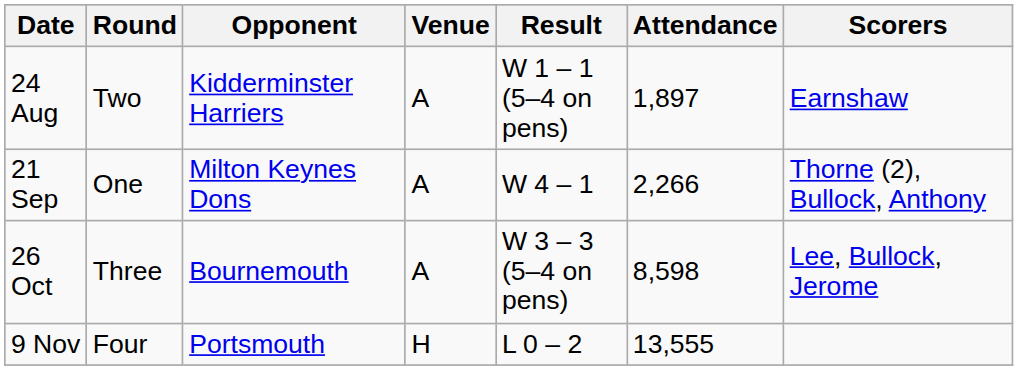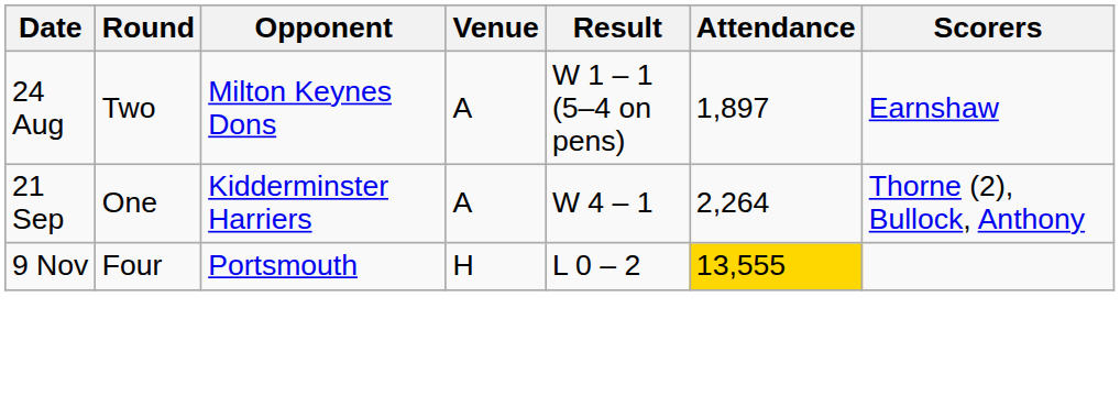 <table class="wikitable">
 <tr>
 <th>Date</th>
 <th>Round</th>
 <th>Opponent</th>
 <th>Venue</th>
 <th>Result</th>
 <th>Attendance</th>
 <th>Scorers</th>
 </tr>
 <tr>
 <td>24 Aug</td>
 <td>Two</td>
-<td><a href='#'>Kidderminster Harriers</a></td>
+<td><a href='#'>Milton Keynes Dons</a></td>
 <td>A</td>
 <td>W 1 – 1<br>(5–4 on pens)</td>
 <td>1,897</td>
 <td><a href='#'>Earnshaw</a></td>
 </tr>
 <tr>
 <td>21 Sep</td>
 <td>One</td>
-<td><a href='#'>Milton Keynes Dons</a></td>
+<td><a href='#'>Kidderminster Harriers</a></td>
 <td>A</td>
 <td>W 4 – 1</td>
-<td>2,266</td>
+<td>2,264</td>
 <td><a href='#'>Thorne</a> (2), <a href='#'>Bullock</a>, <a href='#'>Anthony</a></td>
-</tr>
-<tr>
-<td>26 Oct</td>
-<td>Three</td>
-<td><a href='#'>Bournemouth</a></td>
-<td>A</td>
-<td>W 3 – 3<br>(5–4 on pens)</td>
-<td>8,598</td>
-<td><a href='#'>Lee</a>, <a href='#'>Bullock</a>, <a href='#'>Jerome</a></td>
 </tr>
 <tr>
 <td>9 Nov</td>
 <td>Four</td>
 <td><a href='#'>Portsmouth</a></td>
 <td>H</td>
 <td>L 0 – 2</td>
-<td>13,555</td>
+<td style="background: gold;">13,555</td>
 <td></td>
 </tr>
 </table>
